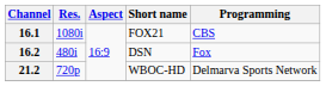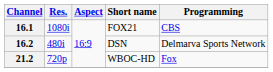 <table class="wikitable">
 <tr>
 <th scope = "col"><a href='#'>Channel</a></th>
 <th scope = "col"><a href='#'>Res.</a></th>
 <th scope = "col"><a href='#'>Aspect</a></th>
 <th scope = "col">Short name</th>
 <th scope = "col">Programming</th>
 </tr>
 <tr>
 <th scope = "row">16.1</th>
 <td><a href='#'>1080i</a></td>
 <td rowspan=3><a href='#'>16:9</a></td>
 <td>FOX21</td>
 <td><a href='#'>CBS</a></td>
 </tr>
 <tr>
 <th scope = "row">16.2</th>
 <td><a href='#'>480i</a></td>
 <td>DSN</td>
-<td><a href='#'>Fox</a></td>
+<td>Delmarva Sports Network</td>
 </tr>
 <tr>
 <th scope = "row">21.2</th>
 <td><a href='#'>720p</a></td>
 <td>WBOC-HD</td>
-<td>Delmarva Sports Network</td>
+<td><a href='#'>Fox</a></td>
 </tr>
 <tr>
 </tr>
 </table>
